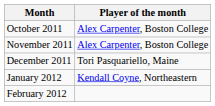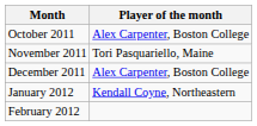 <table class="wikitable" border="1">
 <tr>
 <th>Month</th>
 <th>Player of the month</th>
 </tr>
 <tr>
 <td>October 2011</td>
 <td><a href='#'>Alex Carpenter</a>, Boston College</td>
 </tr>
 <tr>
 <td>November 2011</td>
-<td><a href='#'>Alex Carpenter</a>, Boston College</td>
+<td>Tori Pasquariello, Maine</td>
 </tr>
 <tr>
 <td>December 2011</td>
-<td>Tori Pasquariello, Maine</td>
+<td><a href='#'>Alex Carpenter</a>, Boston College</td>
 </tr>
 <tr>
 <td>January 2012</td>
 <td><a href='#'>Kendall Coyne</a>, Northeastern</td>
 </tr>
 <tr>
 <td>February 2012</td>
 <td></td>
 </tr>
 </table>
